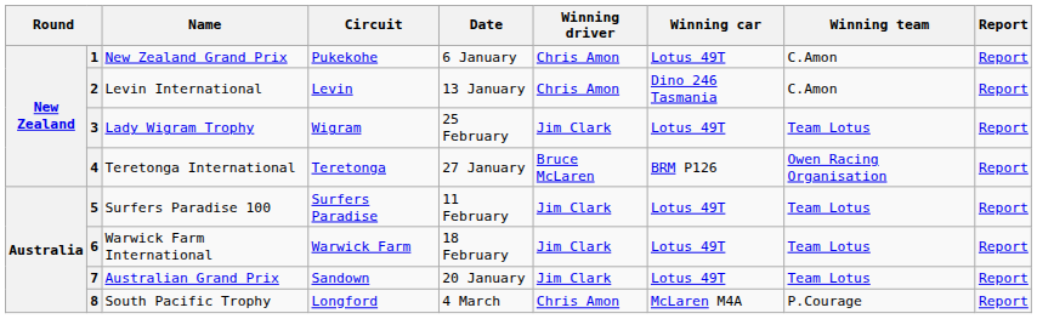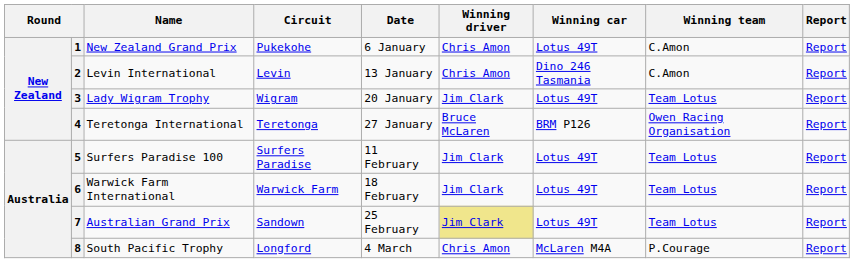 <table class="wikitable" style="font-size: 90%;">
 <tr>
 <th colspan=2>Round</th>
 <th>Name</th>
 <th>Circuit</th>
 <th>Date</th>
 <th>Winning driver</th>
 <th>Winning car</th>
 <th>Winning team</th>
 <th>Report</th>
 </tr>
 <tr>
 <th rowspan=4><a href='#'>New<br>Zealand</a></th>
 <th>1</th>
 <td><a href='#'>New Zealand Grand Prix</a></td>
 <td><a href='#'>Pukekohe</a></td>
 <td>6 January</td>
 <td> <a href='#'>Chris Amon</a></td>
 <td><a href='#'>Lotus 49T</a></td>
 <td>C.Amon</td>
 <td><a href='#'>Report</a></td>
 </tr>
 <tr>
 <th>2</th>
 <td>Levin International</td>
 <td><a href='#'>Levin</a></td>
 <td>13 January</td>
 <td> <a href='#'>Chris Amon</a></td>
 <td><a href='#'>Dino 246 Tasmania</a></td>
 <td>C.Amon</td>
 <td><a href='#'>Report</a></td>
 </tr>
 <tr>
 <th>3</th>
 <td><a href='#'>Lady Wigram Trophy</a></td>
 <td><a href='#'>Wigram</a></td>
-<td>25 February</td>
+<td>20 January</td>
 <td> <a href='#'>Jim Clark</a></td>
 <td><a href='#'>Lotus 49T</a></td>
 <td><a href='#'>Team Lotus</a></td>
 <td><a href='#'>Report</a></td>
 </tr>
 <tr>
 <th>4</th>
 <td>Teretonga International</td>
 <td><a href='#'>Teretonga</a></td>
 <td>27 January</td>
 <td> <a href='#'>Bruce McLaren</a></td>
 <td><a href='#'>BRM</a> P126</td>
 <td><a href='#'>Owen Racing Organisation</a></td>
 <td><a href='#'>Report</a></td>
 </tr>
 <tr>
 <th rowspan=4>Australia</th>
 <th>5</th>
 <td>Surfers Paradise 100</td>
 <td><a href='#'>Surfers Paradise</a></td>
 <td>11 February</td>
 <td> <a href='#'>Jim Clark</a></td>
 <td><a href='#'>Lotus 49T</a></td>
 <td><a href='#'>Team Lotus</a></td>
 <td><a href='#'>Report</a></td>
 </tr>
 <tr>
 <th>6</th>
 <td>Warwick Farm International</td>
 <td><a href='#'>Warwick Farm</a></td>
 <td>18 February</td>
 <td> <a href='#'>Jim Clark</a></td>
 <td><a href='#'>Lotus 49T</a></td>
 <td><a href='#'>Team Lotus</a></td>
 <td><a href='#'>Report</a></td>
 </tr>
 <tr>
 <th>7</th>
 <td><a href='#'>Australian Grand Prix</a></td>
 <td><a href='#'>Sandown</a></td>
-<td>20 January</td>
-<td> <a href='#'>Jim Clark</a></td>
+<td>25 February</td>
+<td style="background: khaki;"> <a href='#'>Jim Clark</a></td>
 <td><a href='#'>Lotus 49T</a></td>
 <td><a href='#'>Team Lotus</a></td>
 <td><a href='#'>Report</a></td>
 </tr>
 <tr>
 <th>8</th>
 <td>South Pacific Trophy</td>
 <td><a href='#'>Longford</a></td>
 <td>4 March</td>
 <td> <a href='#'>Chris Amon</a></td>
 <td><a href='#'>McLaren</a> M4A</td>
 <td>P.Courage</td>
 <td><a href='#'>Report</a></td>
 </tr>
 </table>
